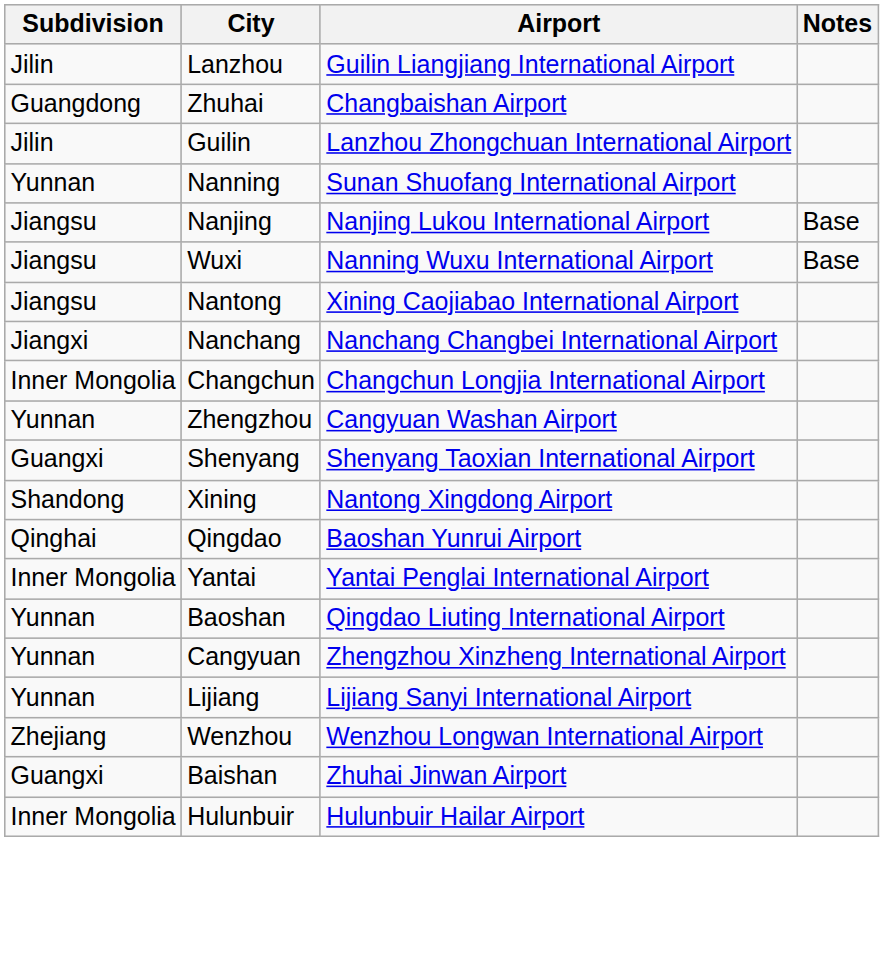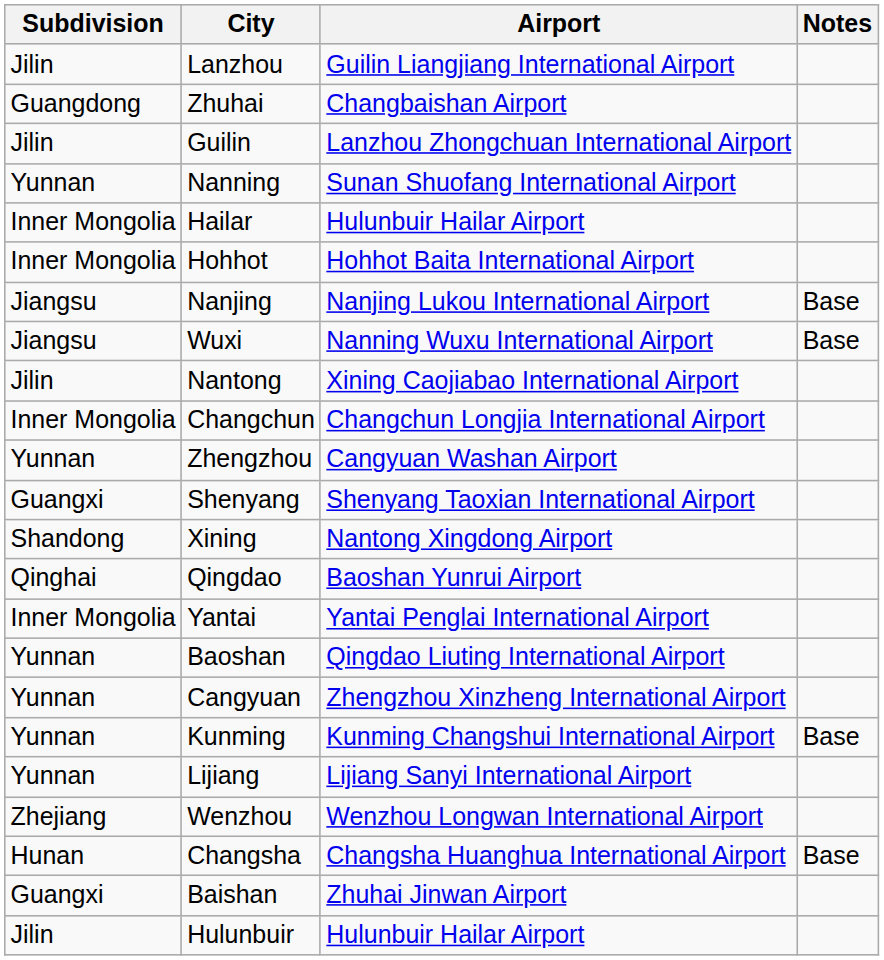 <table class="wikitable sortable toccolours">
 <tr>
 <th>Subdivision</th>
 <th>City</th>
 <th>Airport</th>
 <th>Notes</th>
 </tr>
 <tr>
 <td>Jilin</td>
 <td>Lanzhou</td>
 <td><a href='#'>Guilin Liangjiang International Airport</a></td>
 <td></td>
 </tr>
 <tr>
 <td>Guangdong</td>
 <td>Zhuhai</td>
 <td><a href='#'>Changbaishan Airport</a></td>
 <td></td>
 </tr>
 <tr>
 <td>Jilin</td>
 <td>Guilin</td>
 <td><a href='#'>Lanzhou Zhongchuan International Airport</a></td>
 <td></td>
 </tr>
 <tr>
 <td>Yunnan</td>
 <td>Nanning</td>
 <td><a href='#'>Sunan Shuofang International Airport</a></td>
 <td></td>
 </tr>
 <tr>
+<td>Inner Mongolia</td>
+<td>Hailar</td>
+<td><a href='#'>Hulunbuir Hailar Airport</a></td>
+<td></td>
+</tr>
+<tr>
+<td>Inner Mongolia</td>
+<td>Hohhot</td>
+<td><a href='#'>Hohhot Baita International Airport</a></td>
+<td></td>
+</tr>
+<tr>
 <td>Jiangsu</td>
 <td>Nanjing</td>
 <td><a href='#'>Nanjing Lukou International Airport</a></td>
 <td>Base</td>
 </tr>
 <tr>
 <td>Jiangsu</td>
 <td>Wuxi</td>
 <td><a href='#'>Nanning Wuxu International Airport</a></td>
 <td>Base</td>
 </tr>
 <tr>
-<td>Jiangsu</td>
+<td>Jilin</td>
 <td>Nantong</td>
 <td><a href='#'>Xining Caojiabao International Airport</a></td>
-<td></td>
-</tr>
-<tr>
-<td>Jiangxi</td>
-<td>Nanchang</td>
-<td><a href='#'>Nanchang Changbei International Airport</a></td>
 <td></td>
 </tr>
 <tr>
 <td>Inner Mongolia</td>
 <td>Changchun</td>
 <td><a href='#'>Changchun Longjia International Airport</a></td>
 <td></td>
 </tr>
 <tr>
 <td>Yunnan</td>
 <td>Zhengzhou</td>
 <td><a href='#'>Cangyuan Washan Airport</a></td>
 <td></td>
 </tr>
 <tr>
 <td>Guangxi</td>
 <td>Shenyang</td>
 <td><a href='#'>Shenyang Taoxian International Airport</a></td>
 <td></td>
 </tr>
 <tr>
 <td>Shandong</td>
 <td>Xining</td>
 <td><a href='#'>Nantong Xingdong Airport</a></td>
 <td></td>
 </tr>
 <tr>
 <td>Qinghai</td>
 <td>Qingdao</td>
 <td><a href='#'>Baoshan Yunrui Airport</a></td>
 <td></td>
 </tr>
 <tr>
 <td>Inner Mongolia</td>
 <td>Yantai</td>
 <td><a href='#'>Yantai Penglai International Airport</a></td>
 <td></td>
 </tr>
 <tr>
 <td>Yunnan</td>
 <td>Baoshan</td>
 <td><a href='#'>Qingdao Liuting International Airport</a></td>
 <td></td>
 </tr>
 <tr>
 <td>Yunnan</td>
 <td>Cangyuan</td>
 <td><a href='#'>Zhengzhou Xinzheng International Airport</a></td>
 <td></td>
 </tr>
 <tr>
 <td>Yunnan</td>
+<td>Kunming</td>
+<td><a href='#'>Kunming Changshui International Airport</a></td>
+<td>Base</td>
+</tr>
+<tr>
+<td>Yunnan</td>
 <td>Lijiang</td>
 <td><a href='#'>Lijiang Sanyi International Airport</a></td>
 <td></td>
 </tr>
 <tr>
 <td>Zhejiang</td>
 <td>Wenzhou</td>
 <td><a href='#'>Wenzhou Longwan International Airport</a></td>
 <td></td>
 </tr>
 <tr>
+<td>Hunan</td>
+<td>Changsha</td>
+<td><a href='#'>Changsha Huanghua International Airport</a></td>
+<td>Base</td>
+</tr>
+<tr>
 <td>Guangxi</td>
 <td>Baishan</td>
 <td><a href='#'>Zhuhai Jinwan Airport</a></td>
 <td></td>
 </tr>
 <tr>
-<td>Inner Mongolia</td>
+<td>Jilin</td>
 <td>Hulunbuir</td>
 <td><a href='#'>Hulunbuir Hailar Airport</a></td>
 <td></td>
 </tr>
 </table>
